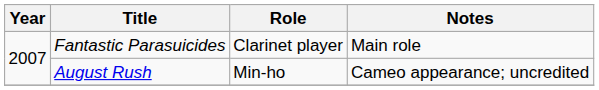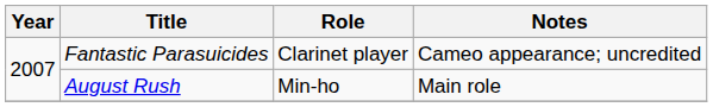 <table class="wikitable" style="font-size:95%">
 <tr style="text-align:center;">
 <th>Year</th>
 <th>Title</th>
 <th>Role</th>
 <th>Notes</th>
 </tr>
 <tr>
 <td rowspan="2">2007</td>
 <td><em>Fantastic Parasuicides</em></td>
 <td>Clarinet player</td>
-<td>Main role</td>
+<td>Cameo appearance; uncredited</td>
 </tr>
 <tr>
 <td><em><a href='#'>August Rush</a></em></td>
 <td>Min-ho</td>
-<td>Cameo appearance; uncredited</td>
+<td>Main role</td>
 </tr>
 <tr>
 </tr>
 </table>
